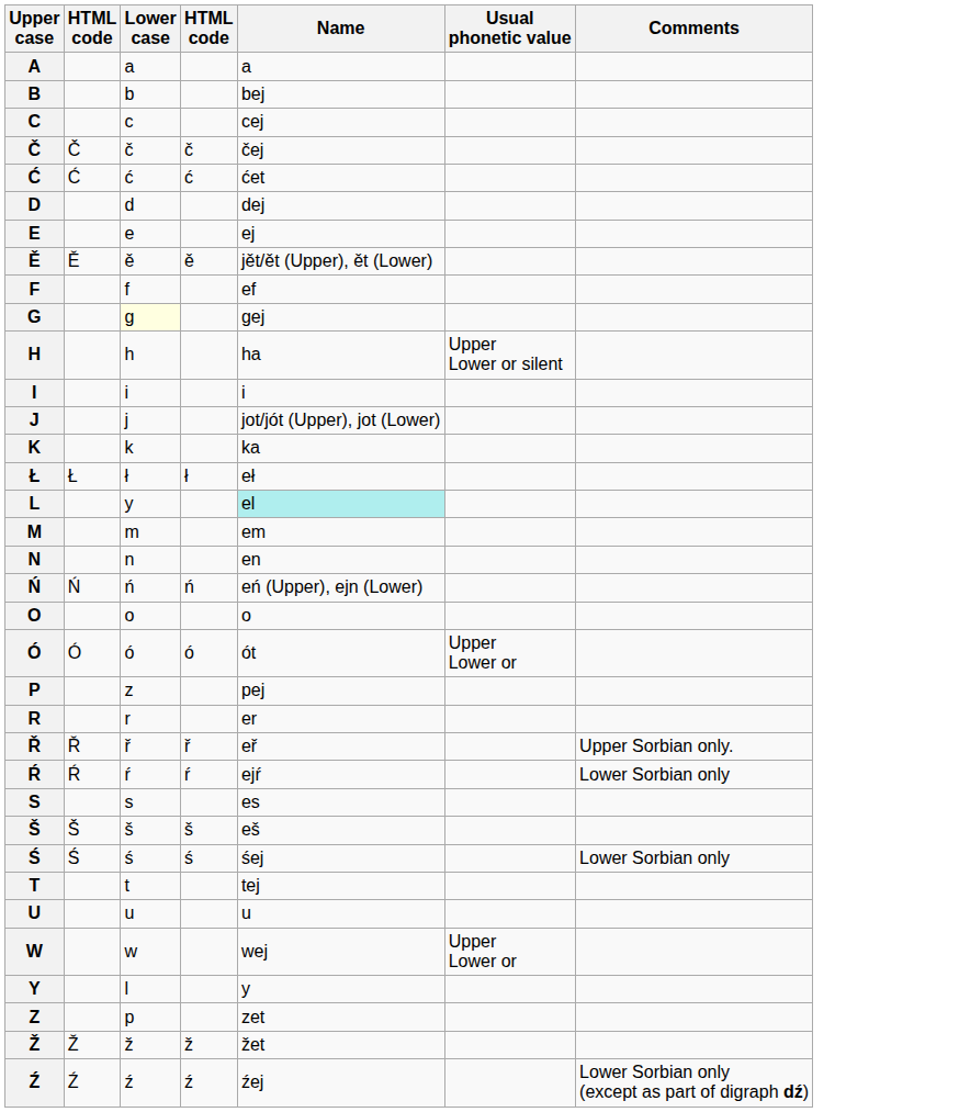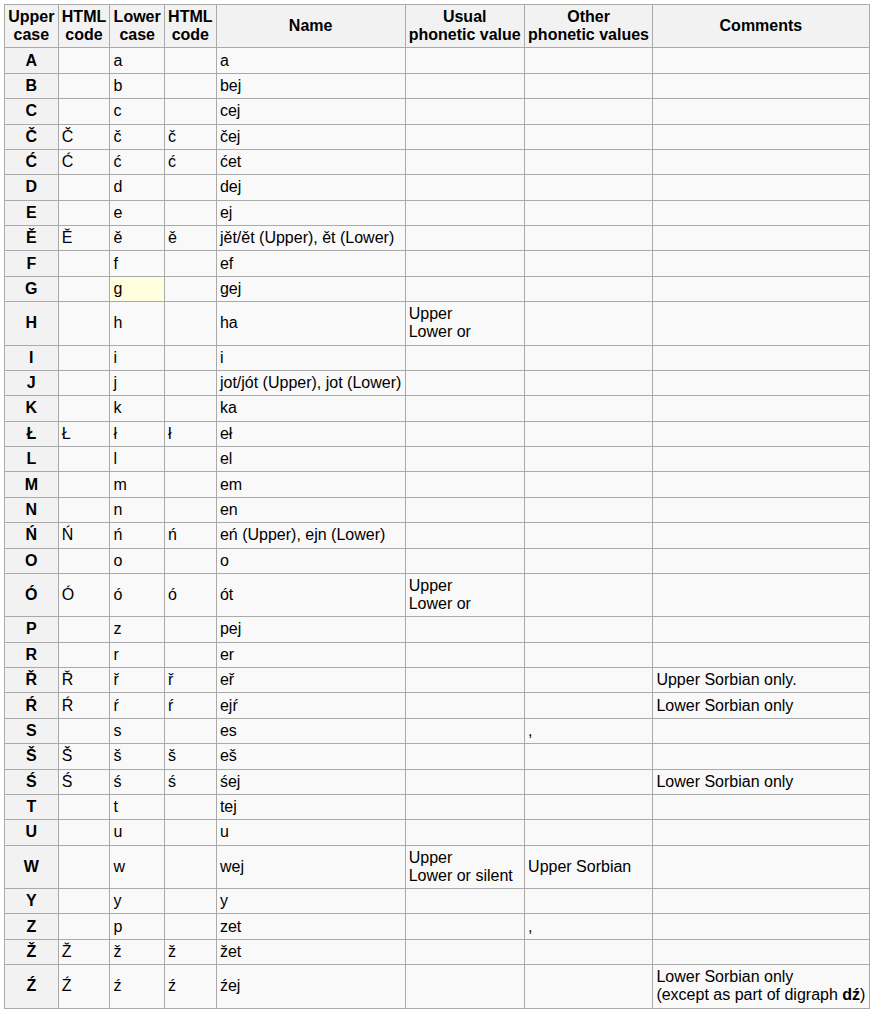 <table class=wikitable>
 <tr>
 <th>Upper<br>case</th>
 <th>HTML<br>code</th>
 <th>Lower<br>case</th>
 <th>HTML<br>code</th>
 <th>Name</th>
 <th>Usual<br>phonetic value</th>
+<th>Other<br>phonetic values</th>
 <th>Comments</th>
 </tr>
 <tr>
 <th>A</th>
 <td> </td>
 <td>a</td>
 <td> </td>
 <td>a</td>
 <td></td>
 <td> </td>
+<td> </td>
 </tr>
 <tr>
 <th>B</th>
 <td> </td>
 <td>b</td>
 <td> </td>
 <td>bej</td>
+<td></td>
 <td></td>
 <td> </td>
 </tr>
 <tr>
 <th>C</th>
 <td> </td>
 <td>c</td>
 <td> </td>
 <td>cej</td>
 <td></td>
 <td> </td>
+<td> </td>
 </tr>
 <tr>
 <th>Č</th>
 <td>&#268;</td>
 <td>č</td>
 <td>&#269;</td>
 <td>čej</td>
 <td></td>
 <td> </td>
+<td> </td>
 </tr>
 <tr>
 <th>Ć</th>
 <td>&#262;</td>
 <td>ć</td>
 <td>&#263;</td>
 <td>ćet</td>
+<td></td>
 <td></td>
 <td> </td>
 </tr>
 <tr>
 <th>D</th>
 <td> </td>
 <td>d</td>
 <td> </td>
 <td>dej</td>
+<td></td>
 <td></td>
 <td> </td>
 </tr>
 <tr>
 <th>E</th>
 <td> </td>
 <td>e</td>
 <td> </td>
 <td>ej</td>
 <td></td>
 <td> </td>
+<td> </td>
 </tr>
 <tr>
 <th>Ě</th>
 <td>&#282;</td>
 <td>ě</td>
 <td>&#283;</td>
 <td>jět/ět (Upper), ět (Lower)</td>
 <td></td>
+<td> </td>
 <td> </td>
 </tr>
 <tr>
 <th>F</th>
 <td> </td>
 <td>f</td>
 <td> </td>
 <td>ef</td>
 <td></td>
 <td> </td>
+<td> </td>
 </tr>
 <tr>
 <th>G</th>
 <td> </td>
 <td style="background: lightyellow;">g</td>
 <td> </td>
 <td>gej</td>
 <td></td>
 <td> </td>
+<td> </td>
 </tr>
 <tr>
 <th>H</th>
 <td> </td>
 <td>h</td>
 <td> </td>
 <td>ha</td>
-<td>Upper <br>Lower  or silent</td>
+<td>Upper <br>Lower  or </td>
+<td> </td>
 <td> </td>
 </tr>
 <tr>
 <th>I</th>
 <td> </td>
 <td>i</td>
 <td> </td>
 <td>i</td>
 <td></td>
 <td> </td>
+<td> </td>
 </tr>
 <tr>
 <th>J</th>
 <td> </td>
 <td>j</td>
 <td> </td>
 <td>jot/jót (Upper), jot (Lower)</td>
 <td></td>
+<td> </td>
 <td> </td>
 </tr>
 <tr>
 <th>K</th>
 <td> </td>
 <td>k</td>
 <td> </td>
 <td>ka</td>
 <td></td>
 <td> </td>
+<td> </td>
 </tr>
 <tr>
 <th>Ł</th>
 <td>&#321;</td>
 <td>ł</td>
 <td>&#322;</td>
 <td>eł</td>
 <td></td>
 <td> </td>
+<td> </td>
 </tr>
 <tr>
 <th>L</th>
 <td> </td>
-<td>y</td>
+<td>l</td>
 <td> </td>
-<td style="background: paleturquoise;">el</td>
+<td>el</td>
 <td></td>
+<td> </td>
 <td> </td>
 </tr>
 <tr>
 <th>M</th>
 <td> </td>
 <td>m</td>
 <td> </td>
 <td>em</td>
 <td></td>
 <td> </td>
+<td> </td>
 </tr>
 <tr>
 <th>N</th>
 <td> </td>
 <td>n</td>
 <td> </td>
 <td>en</td>
 <td></td>
+<td> </td>
 <td> </td>
 </tr>
 <tr>
 <th>Ń</th>
 <td>&#323;</td>
 <td>ń</td>
 <td>&#324;</td>
 <td>eń (Upper), ejn (Lower)</td>
 <td></td>
 <td> </td>
+<td> </td>
 </tr>
 <tr>
 <th>O</th>
 <td> </td>
 <td>o</td>
 <td> </td>
 <td>o</td>
 <td></td>
+<td> </td>
 <td> </td>
 </tr>
 <tr>
 <th>Ó</th>
 <td>&#211;</td>
 <td>ó</td>
 <td>&#243;</td>
 <td>ót</td>
 <td>Upper <br>Lower  or </td>
 <td> </td>
+<td> </td>
 </tr>
 <tr>
 <th>P</th>
 <td> </td>
 <td>z</td>
 <td> </td>
 <td>pej</td>
+<td></td>
 <td></td>
 <td> </td>
 </tr>
 <tr>
 <th>R</th>
 <td> </td>
 <td>r</td>
 <td> </td>
 <td>er</td>
 <td></td>
 <td> </td>
+<td> </td>
 </tr>
 <tr>
 <th>Ř</th>
 <td>&#344;</td>
 <td>ř</td>
 <td>&#345;</td>
 <td>eř</td>
 <td></td>
+<td> </td>
 <td>Upper Sorbian only.<br></td>
 </tr>
 <tr>
 <th>Ŕ</th>
 <td>&#340;</td>
 <td>ŕ</td>
 <td>&#341;</td>
 <td>ejŕ</td>
 <td></td>
+<td> </td>
 <td>Lower Sorbian only</td>
 </tr>
 <tr>
 <th>S</th>
 <td> </td>
 <td>s</td>
 <td> </td>
 <td>es</td>
 <td></td>
+<td>, </td>
 <td> </td>
 </tr>
 <tr>
 <th>Š</th>
 <td>&#352;</td>
 <td>š</td>
 <td>&#353;</td>
 <td>eš</td>
 <td></td>
 <td> </td>
+<td> </td>
 </tr>
 <tr>
 <th>Ś</th>
 <td>&#346;</td>
 <td>ś</td>
 <td>&#347;</td>
 <td>śej</td>
+<td></td>
 <td></td>
 <td>Lower Sorbian only</td>
 </tr>
 <tr>
 <th>T</th>
 <td> </td>
 <td>t</td>
 <td> </td>
 <td>tej</td>
+<td></td>
 <td></td>
 <td> </td>
 </tr>
 <tr>
 <th>U</th>
 <td> </td>
 <td>u</td>
 <td> </td>
 <td>u</td>
 <td></td>
 <td> </td>
+<td> </td>
 </tr>
 <tr>
 <th>W</th>
 <td> </td>
 <td>w</td>
 <td> </td>
 <td>wej</td>
-<td>Upper <br>Lower  or </td>
+<td>Upper <br>Lower  or silent</td>
+<td>Upper Sorbian </td>
 <td> </td>
 </tr>
 <tr>
 <th>Y</th>
 <td> </td>
-<td>l</td>
+<td>y</td>
 <td> </td>
 <td>y</td>
 <td></td>
+<td> </td>
 <td> </td>
 </tr>
 <tr>
 <th>Z</th>
 <td> </td>
 <td>p</td>
 <td> </td>
 <td>zet</td>
 <td></td>
+<td>, </td>
 <td> </td>
 </tr>
 <tr>
 <th>Ž</th>
 <td>&#381;</td>
 <td>ž</td>
 <td>&#382;</td>
 <td>žet</td>
 <td></td>
 <td> </td>
+<td> </td>
 </tr>
 <tr>
 <th>Ź</th>
 <td>&#377;</td>
 <td>ź</td>
 <td>&#378;</td>
 <td>źej</td>
 <td></td>
+<td></td>
 <td>Lower Sorbian only<br>(except as part of digraph <strong>dź</strong>)</td>
 </tr>
 </table>
